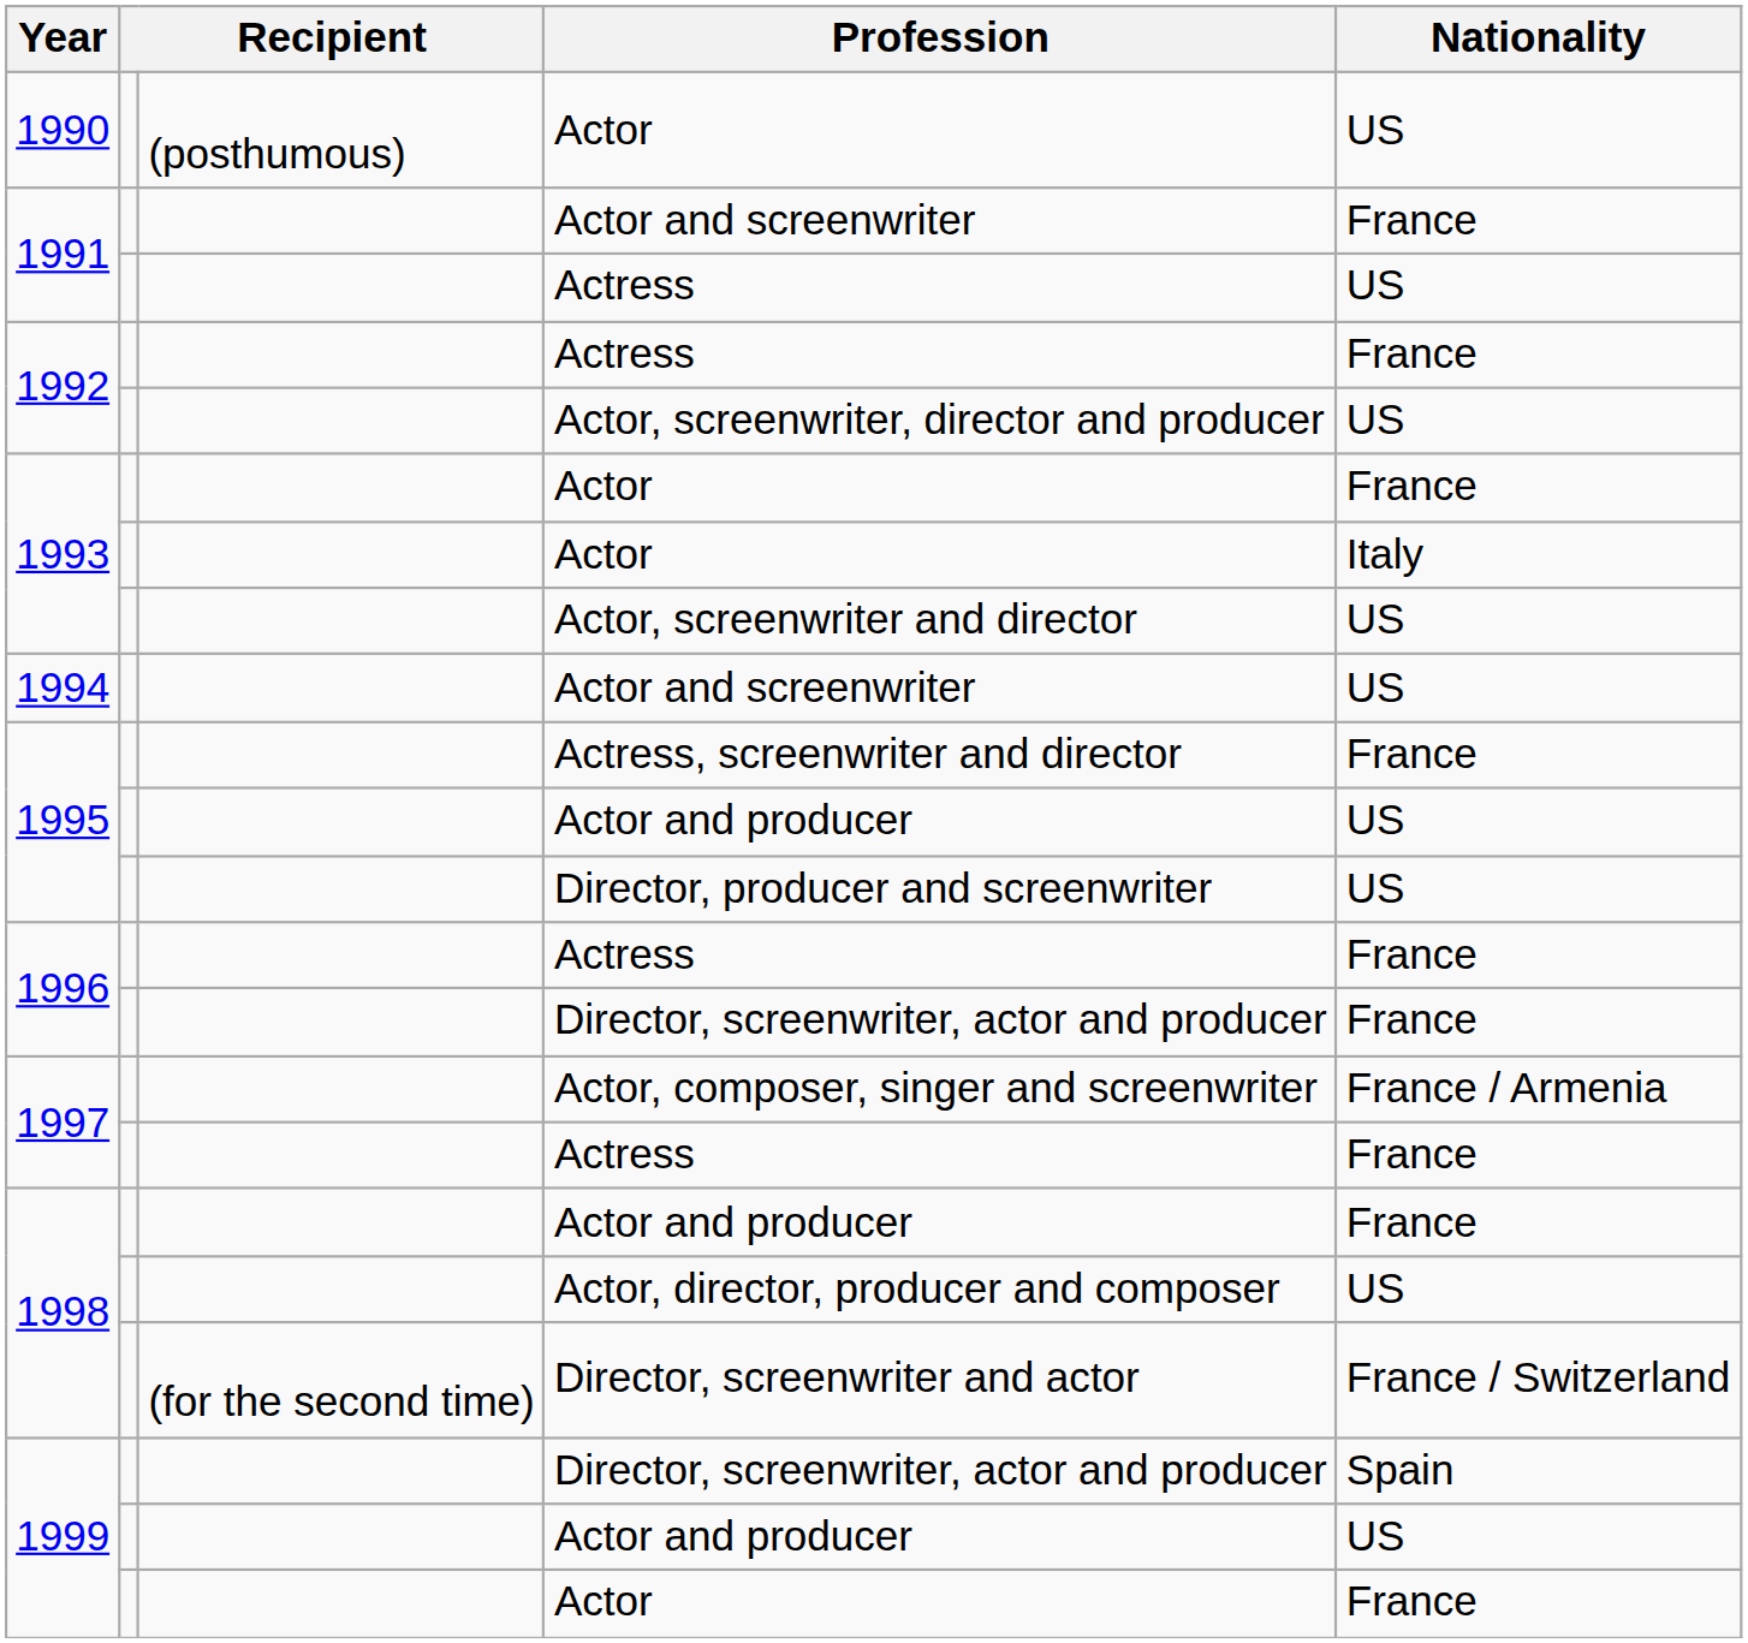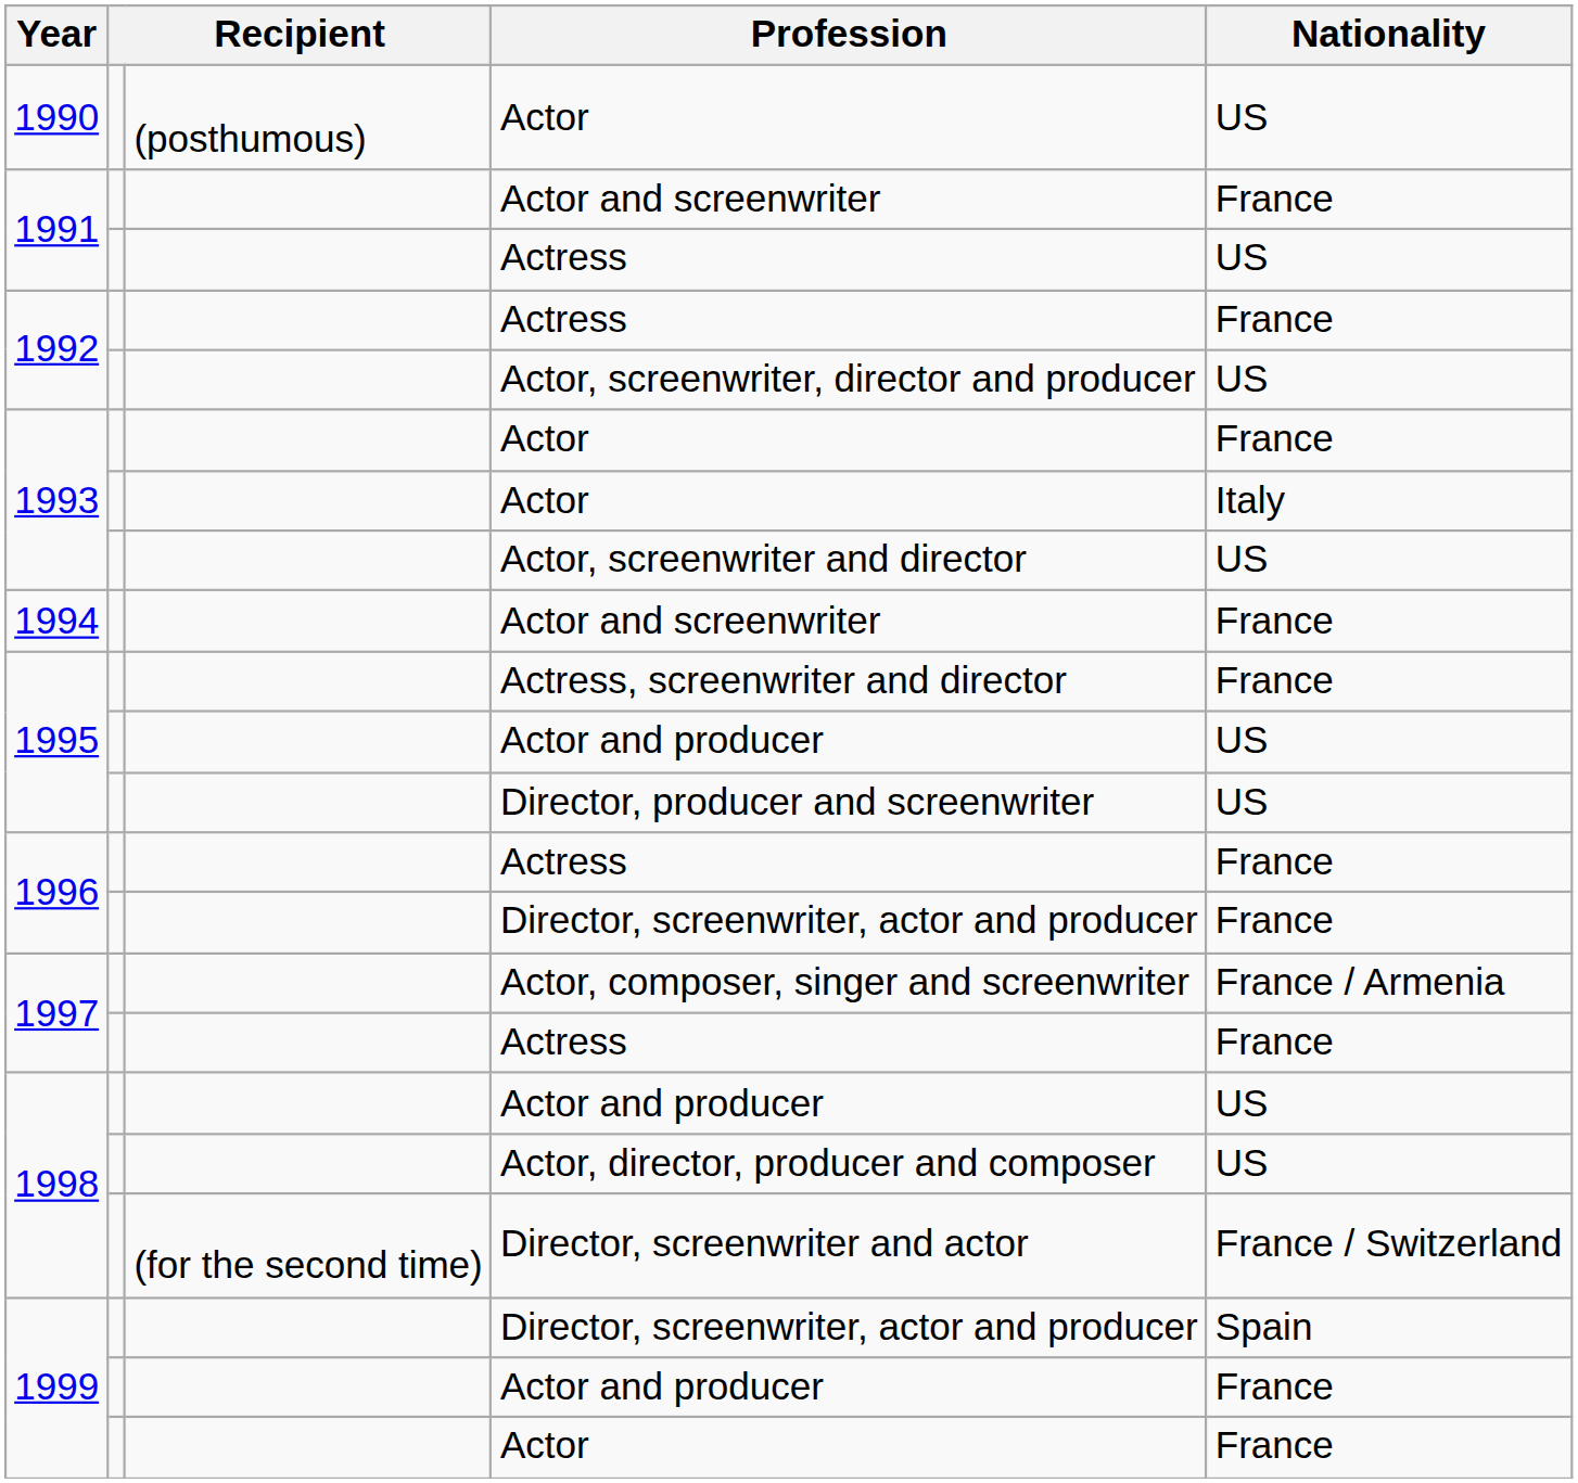 <table class="wikitable sortable">
 <tr>
 <th>Year</th>
 <th colspan="2">Recipient</th>
 <th class=unsortable>Profession</th>
 <th>Nationality</th>
 </tr>
 <tr>
 <td><a href='#'>1990</a></td>
 <td></td>
 <td><br>(posthumous)</td>
 <td>Actor</td>
 <td>US</td>
 </tr>
 <tr>
 <td rowspan="2"><a href='#'>1991</a></td>
 <td></td>
 <td></td>
 <td>Actor and screenwriter</td>
 <td>France</td>
 </tr>
 <tr>
 <td></td>
 <td></td>
 <td>Actress</td>
 <td>US</td>
 </tr>
 <tr>
 <td rowspan="2"><a href='#'>1992</a></td>
 <td></td>
 <td></td>
 <td>Actress</td>
 <td>France</td>
 </tr>
 <tr>
 <td></td>
 <td></td>
 <td>Actor, screenwriter, director and producer</td>
 <td>US</td>
 </tr>
 <tr>
 <td rowspan="3"><a href='#'>1993</a></td>
 <td></td>
 <td></td>
 <td>Actor</td>
 <td>France</td>
 </tr>
 <tr>
 <td></td>
 <td></td>
 <td>Actor</td>
 <td>Italy</td>
 </tr>
 <tr>
 <td></td>
 <td></td>
 <td>Actor, screenwriter and director</td>
 <td>US</td>
 </tr>
 <tr>
 <td><a href='#'>1994</a></td>
 <td></td>
 <td></td>
 <td>Actor and screenwriter</td>
-<td>US</td>
+<td>France</td>
 </tr>
 <tr>
 <td rowspan="3"><a href='#'>1995</a></td>
 <td></td>
 <td></td>
 <td>Actress, screenwriter and director</td>
 <td>France</td>
 </tr>
 <tr>
 <td></td>
 <td></td>
 <td>Actor and producer</td>
 <td>US</td>
 </tr>
 <tr>
 <td></td>
 <td></td>
 <td>Director, producer and screenwriter</td>
 <td>US</td>
 </tr>
 <tr>
 <td rowspan="2"><a href='#'>1996</a></td>
 <td></td>
 <td></td>
 <td>Actress</td>
 <td>France</td>
 </tr>
 <tr>
 <td></td>
 <td></td>
 <td>Director, screenwriter, actor and producer</td>
 <td>France</td>
 </tr>
 <tr>
 <td rowspan="2"><a href='#'>1997</a></td>
 <td></td>
 <td></td>
 <td>Actor, composer, singer and screenwriter</td>
 <td>France / Armenia</td>
 </tr>
 <tr>
 <td></td>
 <td></td>
 <td>Actress</td>
 <td>France</td>
 </tr>
 <tr>
 <td rowspan="3"><a href='#'>1998</a></td>
 <td></td>
 <td></td>
 <td>Actor and producer</td>
-<td>France</td>
+<td>US</td>
 </tr>
 <tr>
 <td></td>
 <td></td>
 <td>Actor, director, producer and composer</td>
 <td>US</td>
 </tr>
 <tr>
 <td></td>
 <td><br> (for the second time)</td>
 <td>Director, screenwriter and actor</td>
 <td>France / Switzerland</td>
 </tr>
 <tr>
 <td rowspan="3"><a href='#'>1999</a></td>
 <td></td>
 <td></td>
 <td>Director, screenwriter, actor and producer</td>
 <td>Spain</td>
 </tr>
 <tr>
 <td></td>
 <td></td>
 <td>Actor and producer</td>
-<td>US</td>
+<td>France</td>
 </tr>
 <tr>
 <td></td>
 <td></td>
 <td>Actor</td>
 <td>France</td>
 </tr>
 </table>
